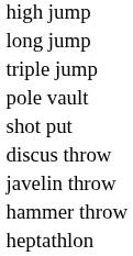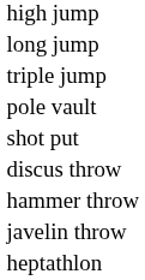 <table>
 <tr>
 <td>high jump<br></td>
 <td></td>
 <td></td>
 <td></td>
 </tr>
 <tr>
 <td>long jump<br></td>
 <td></td>
 <td></td>
 <td></td>
 </tr>
 <tr>
 <td>triple jump<br></td>
 <td></td>
 <td></td>
 <td></td>
 </tr>
 <tr>
 <td>pole vault<br></td>
 <td></td>
 <td></td>
 <td></td>
 </tr>
 <tr>
 <td>shot put<br></td>
 <td></td>
 <td></td>
 <td></td>
 </tr>
 <tr>
 <td>discus throw<br></td>
 <td></td>
 <td></td>
 <td></td>
 </tr>
 <tr>
-<td>javelin throw<br></td>
+<td>hammer throw<br></td>
 <td></td>
 <td></td>
 <td></td>
 </tr>
 <tr>
-<td>hammer throw<br></td>
+<td>javelin throw<br></td>
 <td></td>
 <td></td>
 <td></td>
 </tr>
 <tr>
 <td>heptathlon<br></td>
 <td></td>
 <td></td>
 <td></td>
 </tr>
 </table>
